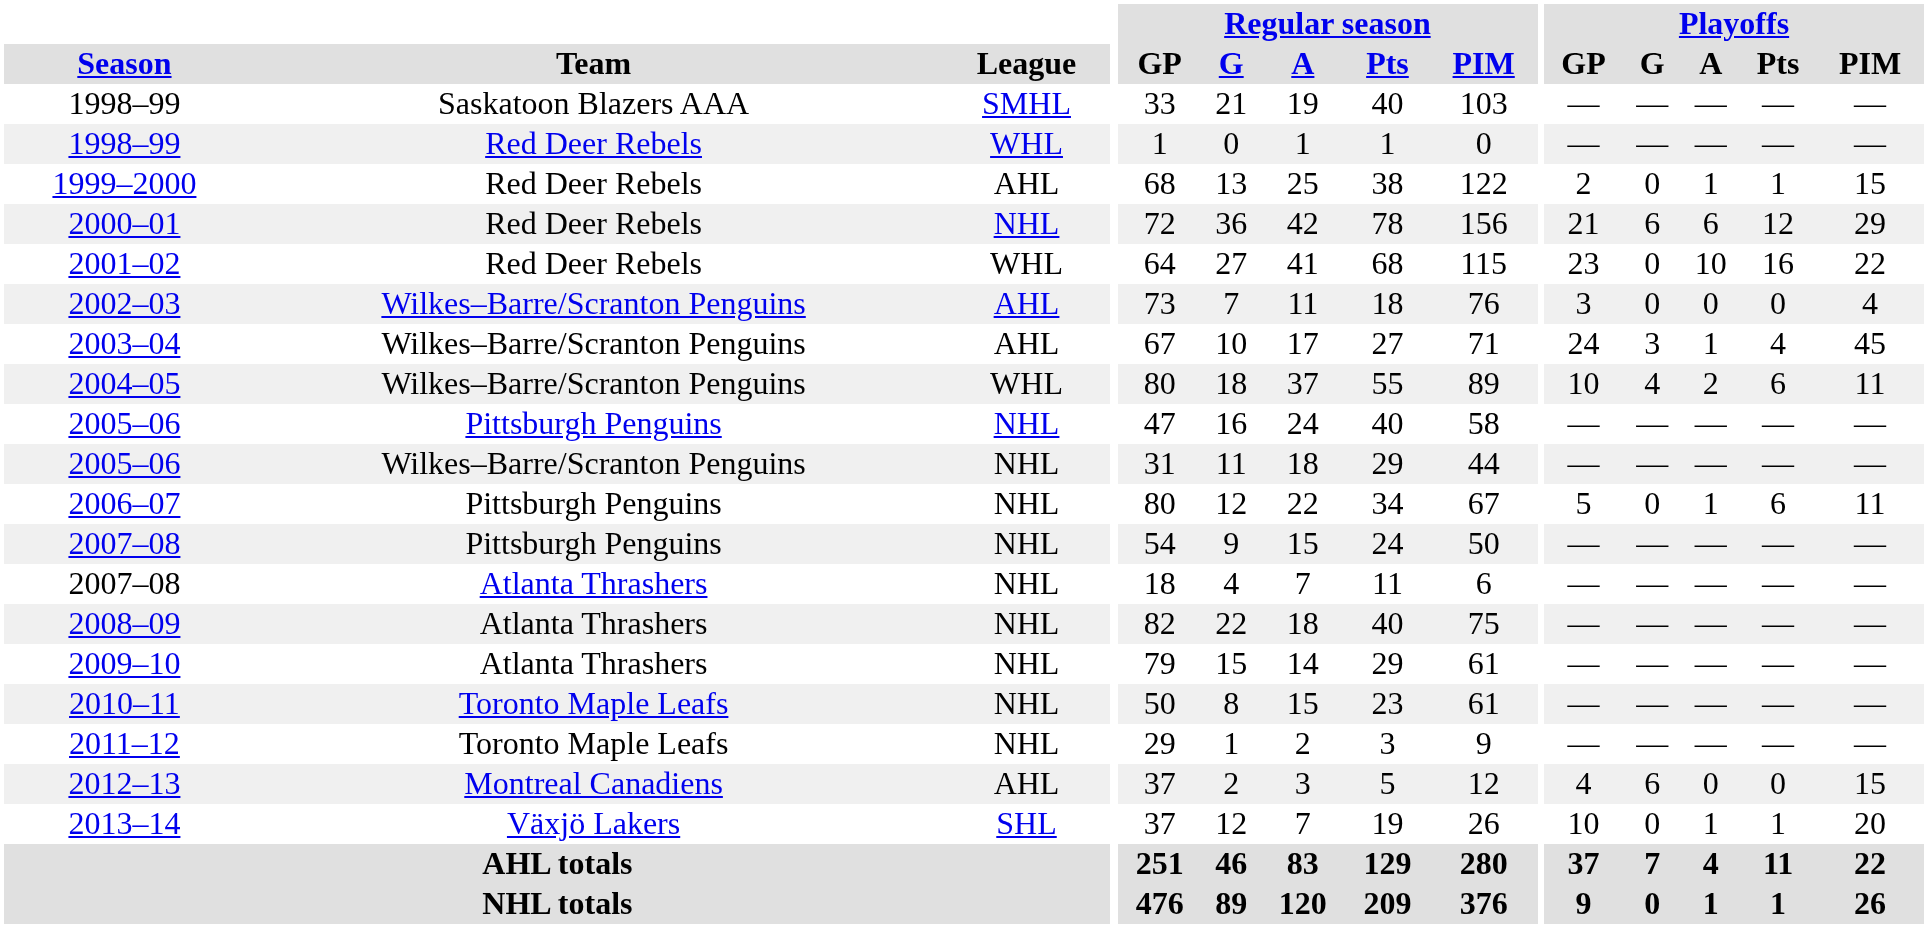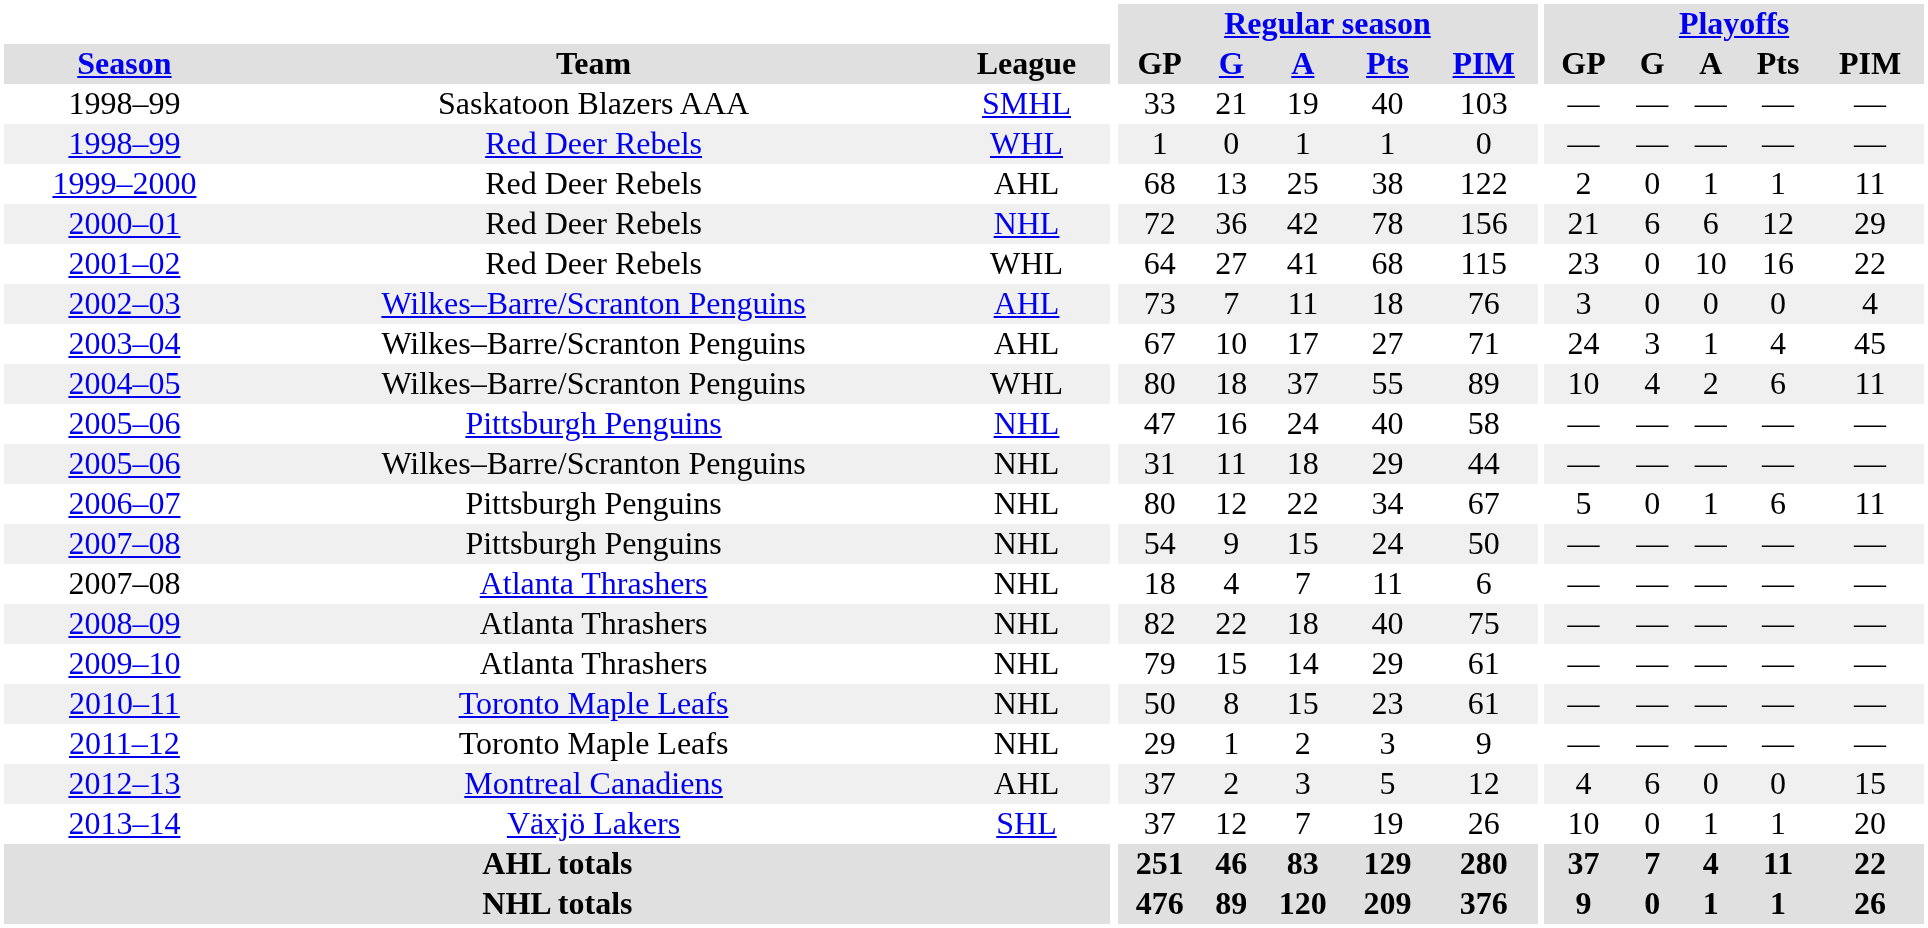 <table border="0" cellpadding="1" cellspacing="0" style="text-align:center; width:60em">
 <tr bgcolor="#e0e0e0">
 <th colspan="3" bgcolor="#ffffff"></th>
 <th rowspan="99" bgcolor="#ffffff"></th>
 <th colspan="5"><a href='#'>Regular season</a></th>
 <th rowspan="99" bgcolor="#ffffff"></th>
 <th colspan="5"><a href='#'>Playoffs</a></th>
 </tr>
 <tr bgcolor="#e0e0e0">
 <th><a href='#'>Season</a></th>
 <th>Team</th>
 <th>League</th>
 <th>GP</th>
 <th><a href='#'>G</a></th>
 <th><a href='#'>A</a></th>
 <th><a href='#'>Pts</a></th>
 <th><a href='#'>PIM</a></th>
 <th>GP</th>
 <th>G</th>
 <th>A</th>
 <th>Pts</th>
 <th>PIM</th>
 </tr>
 <tr>
 <td>1998–99</td>
 <td>Saskatoon Blazers AAA</td>
 <td><a href='#'>SMHL</a></td>
 <td>33</td>
 <td>21</td>
 <td>19</td>
 <td>40</td>
 <td>103</td>
 <td>—</td>
 <td>—</td>
 <td>—</td>
 <td>—</td>
 <td>—</td>
 </tr>
 <tr bgcolor="#f0f0f0">
 <td><a href='#'>1998–99</a></td>
 <td><a href='#'>Red Deer Rebels</a></td>
 <td><a href='#'>WHL</a></td>
 <td>1</td>
 <td>0</td>
 <td>1</td>
 <td>1</td>
 <td>0</td>
 <td>—</td>
 <td>—</td>
 <td>—</td>
 <td>—</td>
 <td>—</td>
 </tr>
 <tr>
 <td><a href='#'>1999–2000</a></td>
 <td>Red Deer Rebels</td>
 <td>AHL</td>
 <td>68</td>
 <td>13</td>
 <td>25</td>
 <td>38</td>
 <td>122</td>
 <td>2</td>
 <td>0</td>
 <td>1</td>
 <td>1</td>
-<td>15</td>
+<td>11</td>
 </tr>
 <tr bgcolor="#f0f0f0">
 <td><a href='#'>2000–01</a></td>
 <td>Red Deer Rebels</td>
 <td><a href='#'>NHL</a></td>
 <td>72</td>
 <td>36</td>
 <td>42</td>
 <td>78</td>
 <td>156</td>
 <td>21</td>
 <td>6</td>
 <td>6</td>
 <td>12</td>
 <td>29</td>
 </tr>
 <tr>
 <td><a href='#'>2001–02</a></td>
 <td>Red Deer Rebels</td>
 <td>WHL</td>
 <td>64</td>
 <td>27</td>
 <td>41</td>
 <td>68</td>
 <td>115</td>
 <td>23</td>
 <td>0</td>
 <td>10</td>
 <td>16</td>
 <td>22</td>
 </tr>
 <tr bgcolor="#f0f0f0">
 <td><a href='#'>2002–03</a></td>
 <td><a href='#'>Wilkes–Barre/Scranton Penguins</a></td>
 <td><a href='#'>AHL</a></td>
 <td>73</td>
 <td>7</td>
 <td>11</td>
 <td>18</td>
 <td>76</td>
 <td>3</td>
 <td>0</td>
 <td>0</td>
 <td>0</td>
 <td>4</td>
 </tr>
 <tr>
 <td><a href='#'>2003–04</a></td>
 <td>Wilkes–Barre/Scranton Penguins</td>
 <td>AHL</td>
 <td>67</td>
 <td>10</td>
 <td>17</td>
 <td>27</td>
 <td>71</td>
 <td>24</td>
 <td>3</td>
 <td>1</td>
 <td>4</td>
 <td>45</td>
 </tr>
 <tr bgcolor="#f0f0f0">
 <td><a href='#'>2004–05</a></td>
 <td>Wilkes–Barre/Scranton Penguins</td>
 <td>WHL</td>
 <td>80</td>
 <td>18</td>
 <td>37</td>
 <td>55</td>
 <td>89</td>
 <td>10</td>
 <td>4</td>
 <td>2</td>
 <td>6</td>
 <td>11</td>
 </tr>
 <tr>
 <td><a href='#'>2005–06</a></td>
 <td><a href='#'>Pittsburgh Penguins</a></td>
 <td><a href='#'>NHL</a></td>
 <td>47</td>
 <td>16</td>
 <td>24</td>
 <td>40</td>
 <td>58</td>
 <td>—</td>
 <td>—</td>
 <td>—</td>
 <td>—</td>
 <td>—</td>
 </tr>
 <tr bgcolor="#f0f0f0">
 <td><a href='#'>2005–06</a></td>
 <td>Wilkes–Barre/Scranton Penguins</td>
 <td>NHL</td>
 <td>31</td>
 <td>11</td>
 <td>18</td>
 <td>29</td>
 <td>44</td>
 <td>—</td>
 <td>—</td>
 <td>—</td>
 <td>—</td>
 <td>—</td>
 </tr>
 <tr>
 <td><a href='#'>2006–07</a></td>
 <td>Pittsburgh Penguins</td>
 <td>NHL</td>
 <td>80</td>
 <td>12</td>
 <td>22</td>
 <td>34</td>
 <td>67</td>
 <td>5</td>
 <td>0</td>
 <td>1</td>
 <td>6</td>
 <td>11</td>
 </tr>
 <tr bgcolor="#f0f0f0">
 <td><a href='#'>2007–08</a></td>
 <td>Pittsburgh Penguins</td>
 <td>NHL</td>
 <td>54</td>
 <td>9</td>
 <td>15</td>
 <td>24</td>
 <td>50</td>
 <td>—</td>
 <td>—</td>
 <td>—</td>
 <td>—</td>
 <td>—</td>
 </tr>
 <tr>
 <td>2007–08</td>
 <td><a href='#'>Atlanta Thrashers</a></td>
 <td>NHL</td>
 <td>18</td>
 <td>4</td>
 <td>7</td>
 <td>11</td>
 <td>6</td>
 <td>—</td>
 <td>—</td>
 <td>—</td>
 <td>—</td>
 <td>—</td>
 </tr>
 <tr bgcolor="#f0f0f0">
 <td><a href='#'>2008–09</a></td>
 <td>Atlanta Thrashers</td>
 <td>NHL</td>
 <td>82</td>
 <td>22</td>
 <td>18</td>
 <td>40</td>
 <td>75</td>
 <td>—</td>
 <td>—</td>
 <td>—</td>
 <td>—</td>
 <td>—</td>
 </tr>
 <tr>
 <td><a href='#'>2009–10</a></td>
 <td>Atlanta Thrashers</td>
 <td>NHL</td>
 <td>79</td>
 <td>15</td>
 <td>14</td>
 <td>29</td>
 <td>61</td>
 <td>—</td>
 <td>—</td>
 <td>—</td>
 <td>—</td>
 <td>—</td>
 </tr>
 <tr bgcolor="#f0f0f0">
 <td><a href='#'>2010–11</a></td>
 <td><a href='#'>Toronto Maple Leafs</a></td>
 <td>NHL</td>
 <td>50</td>
 <td>8</td>
 <td>15</td>
 <td>23</td>
 <td>61</td>
 <td>—</td>
 <td>—</td>
 <td>—</td>
 <td>—</td>
 <td>—</td>
 </tr>
 <tr>
 <td><a href='#'>2011–12</a></td>
 <td>Toronto Maple Leafs</td>
 <td>NHL</td>
 <td>29</td>
 <td>1</td>
 <td>2</td>
 <td>3</td>
 <td>9</td>
 <td>—</td>
 <td>—</td>
 <td>—</td>
 <td>—</td>
 <td>—</td>
 </tr>
 <tr bgcolor="#f0f0f0">
 <td><a href='#'>2012–13</a></td>
 <td><a href='#'>Montreal Canadiens</a></td>
 <td>AHL</td>
 <td>37</td>
 <td>2</td>
 <td>3</td>
 <td>5</td>
 <td>12</td>
 <td>4</td>
 <td>6</td>
 <td>0</td>
 <td>0</td>
 <td>15</td>
 </tr>
 <tr>
 <td><a href='#'>2013–14</a></td>
 <td><a href='#'>Växjö Lakers</a></td>
 <td><a href='#'>SHL</a></td>
 <td>37</td>
 <td>12</td>
 <td>7</td>
 <td>19</td>
 <td>26</td>
 <td>10</td>
 <td>0</td>
 <td>1</td>
 <td>1</td>
 <td>20</td>
 </tr>
 <tr bgcolor="#e0e0e0">
 <th colspan="3">AHL totals</th>
 <th>251</th>
 <th>46</th>
 <th>83</th>
 <th>129</th>
 <th>280</th>
 <th>37</th>
 <th>7</th>
 <th>4</th>
 <th>11</th>
 <th>22</th>
 </tr>
 <tr bgcolor="#e0e0e0">
 <th colspan="3">NHL totals</th>
 <th>476</th>
 <th>89</th>
 <th>120</th>
 <th>209</th>
 <th>376</th>
 <th>9</th>
 <th>0</th>
 <th>1</th>
 <th>1</th>
 <th>26</th>
 </tr>
 </table>
